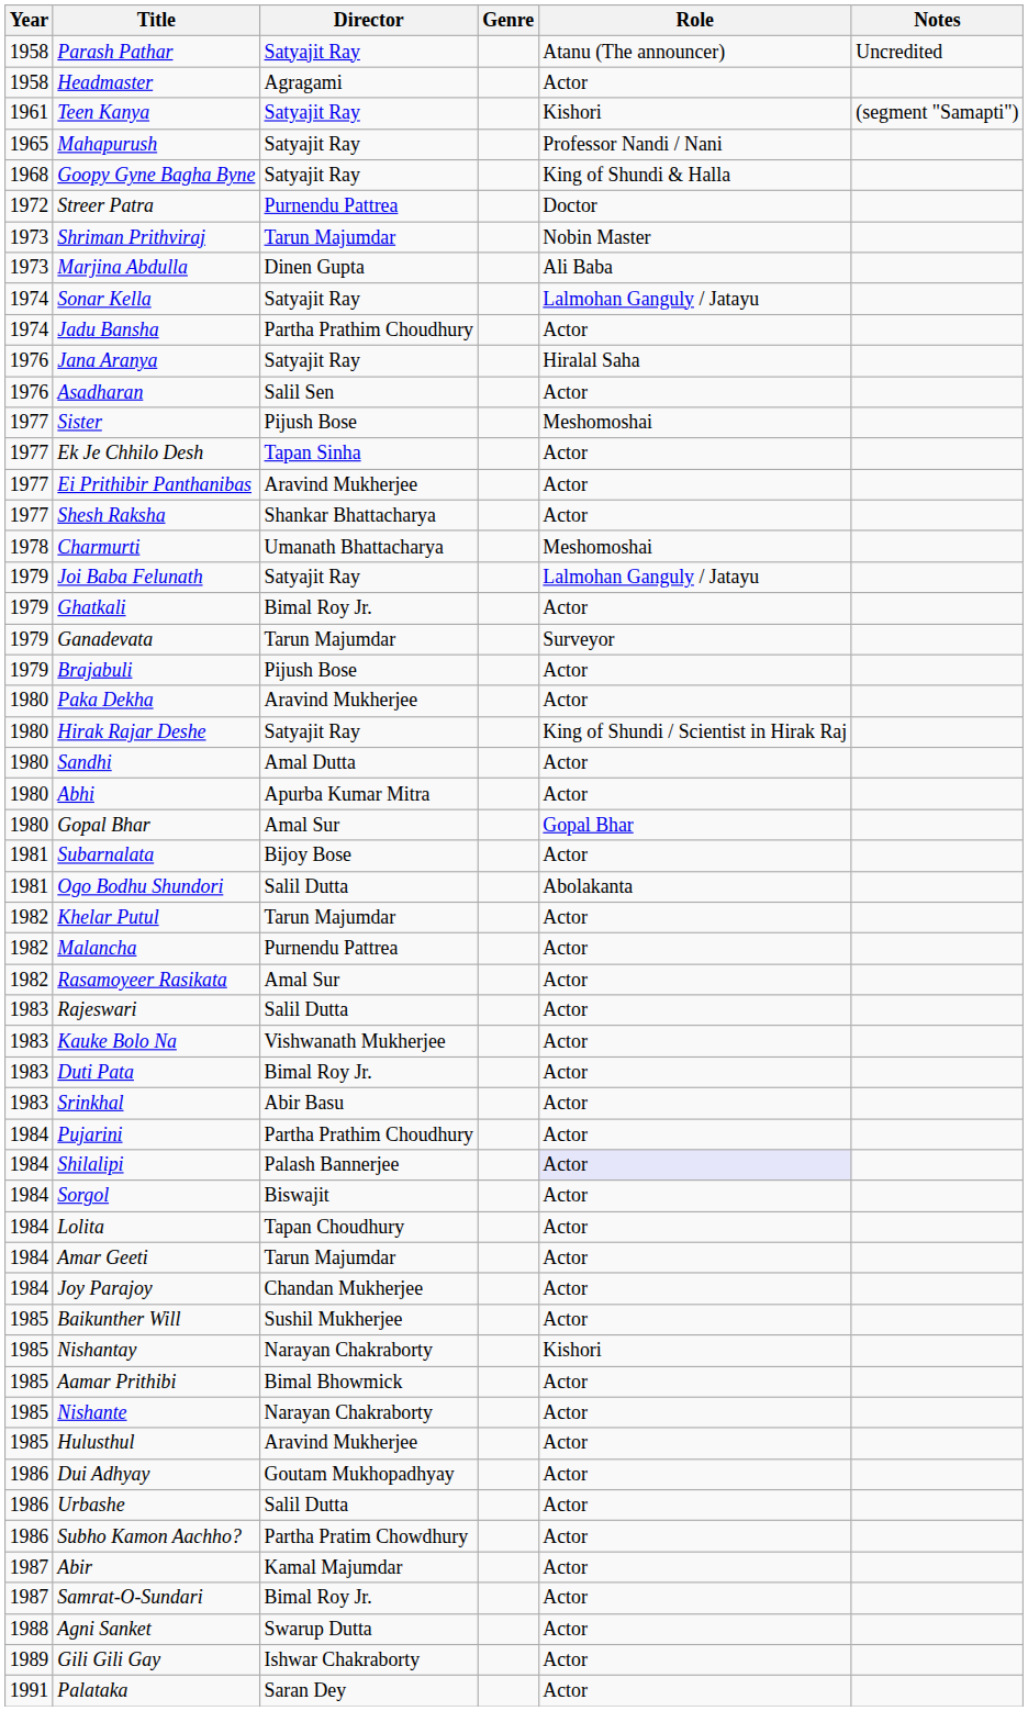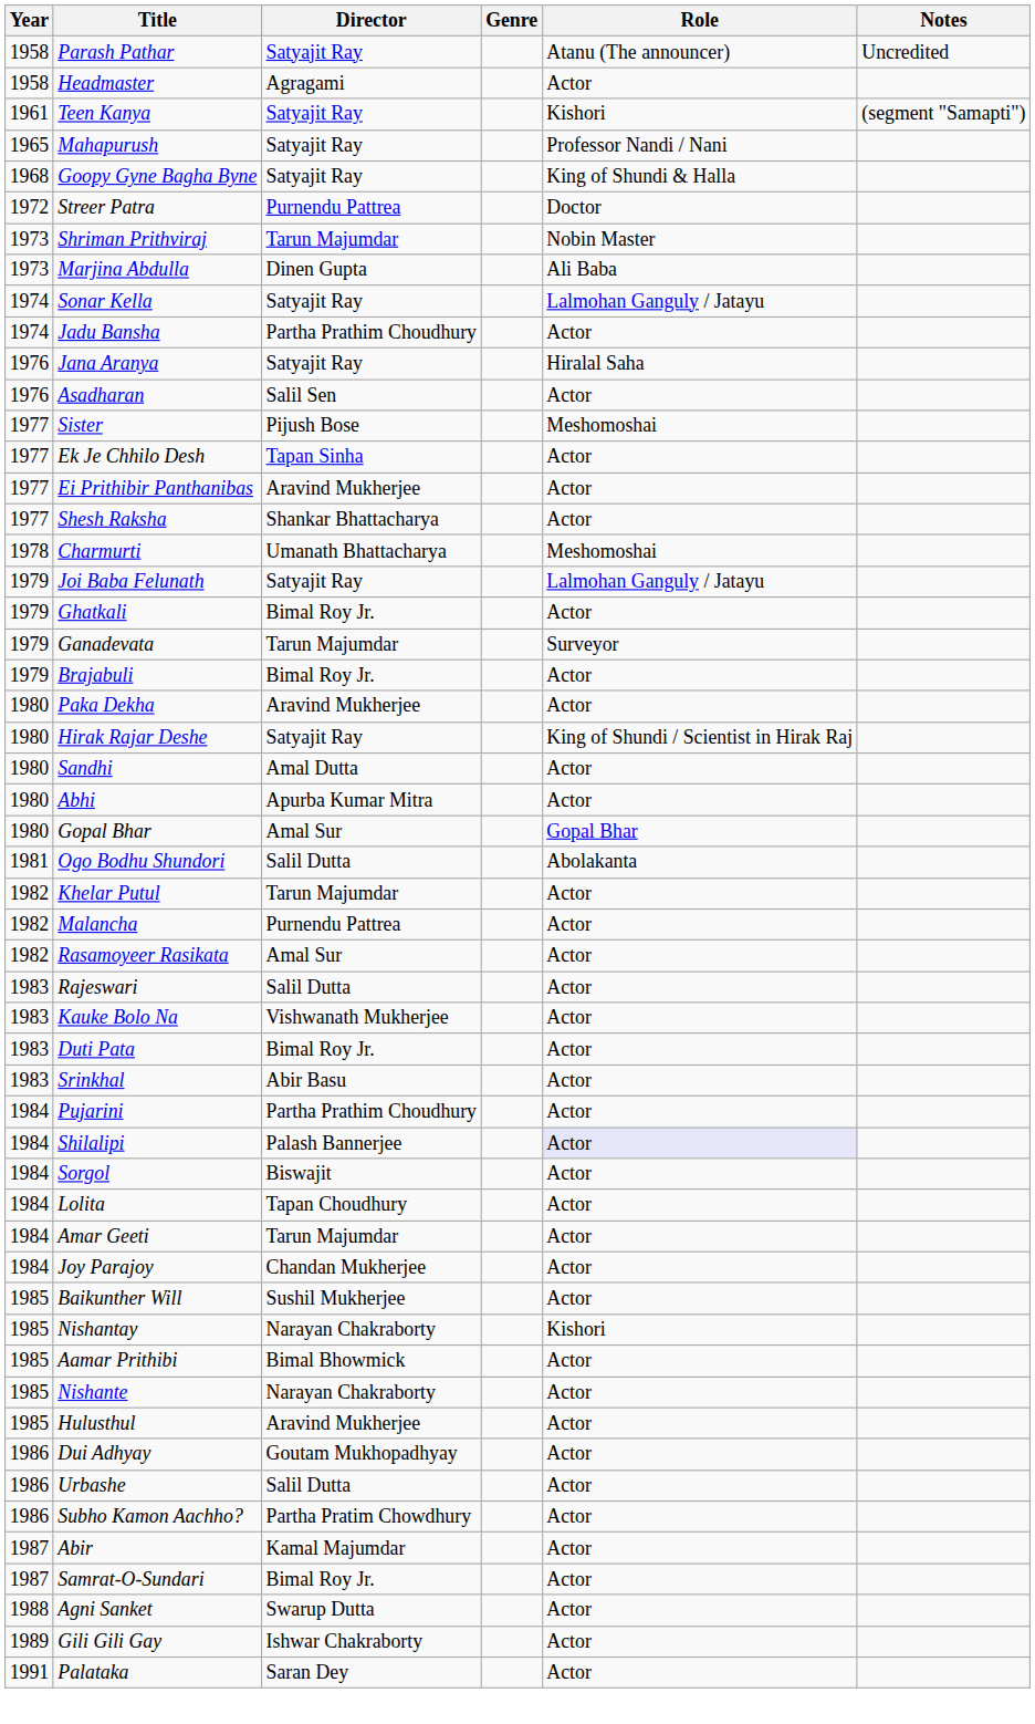 <table class="wikitable sortable">
 <tr>
 <th>Year</th>
 <th>Title</th>
 <th>Director</th>
 <th>Genre</th>
 <th>Role</th>
 <th>Notes</th>
 </tr>
 <tr>
 <td>1958</td>
 <td><em><a href='#'>Parash Pathar</a></em></td>
 <td><a href='#'>Satyajit Ray</a></td>
 <td></td>
 <td>Atanu (The announcer)</td>
 <td>Uncredited</td>
 </tr>
 <tr>
 <td>1958</td>
 <td><em><a href='#'>Headmaster</a></em></td>
 <td>Agragami</td>
 <td></td>
 <td>Actor</td>
 <td></td>
 </tr>
 <tr>
 <td>1961</td>
 <td><em><a href='#'>Teen Kanya</a></em></td>
 <td><a href='#'>Satyajit Ray</a></td>
 <td></td>
 <td>Kishori</td>
 <td>(segment "Samapti")</td>
 </tr>
 <tr>
 <td>1965</td>
 <td><em><a href='#'>Mahapurush</a></em></td>
 <td>Satyajit Ray</td>
 <td></td>
 <td>Professor Nandi / Nani</td>
 <td></td>
 </tr>
 <tr>
 <td>1968</td>
 <td><em><a href='#'>Goopy Gyne Bagha Byne</a></em></td>
 <td>Satyajit Ray</td>
 <td></td>
 <td>King of Shundi   & Halla</td>
 <td></td>
 </tr>
 <tr>
 <td>1972</td>
 <td><em>Streer Patra</em></td>
 <td><a href='#'>Purnendu Pattrea</a></td>
 <td></td>
 <td>Doctor</td>
 <td></td>
 </tr>
 <tr>
 <td>1973</td>
 <td><em><a href='#'>Shriman Prithviraj</a></em></td>
 <td><a href='#'>Tarun Majumdar</a></td>
 <td></td>
 <td>Nobin Master</td>
 <td></td>
 </tr>
 <tr>
 <td>1973</td>
 <td><em><a href='#'>Marjina Abdulla</a></em></td>
 <td>Dinen Gupta</td>
 <td></td>
 <td>Ali Baba</td>
 <td></td>
 </tr>
 <tr>
 <td>1974</td>
 <td><em><a href='#'>Sonar Kella</a></em></td>
 <td>Satyajit Ray</td>
 <td></td>
 <td><a href='#'>Lalmohan Ganguly</a> / Jatayu</td>
 <td></td>
 </tr>
 <tr>
 <td>1974</td>
 <td><em><a href='#'>Jadu Bansha</a></em></td>
 <td>Partha Prathim Choudhury</td>
 <td></td>
 <td>Actor</td>
 <td></td>
 </tr>
 <tr>
 <td>1976</td>
 <td><em><a href='#'>Jana Aranya</a></em></td>
 <td>Satyajit Ray</td>
 <td></td>
 <td>Hiralal Saha</td>
 <td></td>
 </tr>
 <tr>
 <td>1976</td>
 <td><em><a href='#'>Asadharan</a></em></td>
 <td>Salil Sen</td>
 <td></td>
 <td>Actor</td>
 <td></td>
 </tr>
 <tr>
 <td>1977</td>
 <td><em><a href='#'>Sister</a></em></td>
 <td>Pijush Bose</td>
 <td></td>
 <td>Meshomoshai</td>
 <td></td>
 </tr>
 <tr>
 <td>1977</td>
 <td><em>Ek Je Chhilo Desh</em></td>
 <td><a href='#'>Tapan Sinha</a></td>
 <td></td>
 <td>Actor</td>
 <td></td>
 </tr>
 <tr>
 <td>1977</td>
 <td><em><a href='#'>Ei Prithibir Panthanibas</a></em></td>
 <td>Aravind Mukherjee</td>
 <td></td>
 <td>Actor</td>
 <td></td>
 </tr>
 <tr>
 <td>1977</td>
 <td><em><a href='#'>Shesh Raksha</a></em></td>
 <td>Shankar Bhattacharya</td>
 <td></td>
 <td>Actor</td>
 <td></td>
 </tr>
 <tr>
 <td>1978</td>
 <td><em><a href='#'>Charmurti</a></em></td>
 <td>Umanath Bhattacharya</td>
 <td></td>
 <td>Meshomoshai</td>
 <td></td>
 </tr>
 <tr>
 <td>1979</td>
 <td><em><a href='#'>Joi Baba Felunath</a></em></td>
 <td>Satyajit Ray</td>
 <td></td>
 <td><a href='#'>Lalmohan Ganguly</a> / Jatayu</td>
 <td></td>
 </tr>
 <tr>
 <td>1979</td>
 <td><em><a href='#'>Ghatkali</a></em></td>
 <td>Bimal Roy Jr.</td>
 <td></td>
 <td>Actor</td>
 <td></td>
 </tr>
 <tr>
 <td>1979</td>
 <td><em>Ganadevata</em></td>
 <td>Tarun Majumdar</td>
 <td></td>
 <td>Surveyor</td>
 <td></td>
 </tr>
 <tr>
 <td>1979</td>
 <td><em><a href='#'>Brajabuli</a></em></td>
-<td>Pijush Bose</td>
+<td>Bimal Roy Jr.</td>
 <td></td>
 <td>Actor</td>
 <td></td>
 </tr>
 <tr>
 <td>1980</td>
 <td><em><a href='#'>Paka Dekha</a></em></td>
 <td>Aravind Mukherjee</td>
 <td></td>
 <td>Actor</td>
 <td></td>
 </tr>
 <tr>
 <td>1980</td>
 <td><em><a href='#'>Hirak Rajar Deshe</a></em></td>
 <td>Satyajit Ray</td>
 <td></td>
 <td>King of Shundi / Scientist in Hirak Raj</td>
 <td></td>
 </tr>
 <tr>
 <td>1980</td>
 <td><em><a href='#'>Sandhi</a></em></td>
 <td>Amal Dutta</td>
 <td></td>
 <td>Actor</td>
 <td></td>
 </tr>
 <tr>
 <td>1980</td>
 <td><em><a href='#'>Abhi</a></em></td>
 <td>Apurba Kumar Mitra</td>
 <td></td>
 <td>Actor</td>
 <td></td>
 </tr>
 <tr>
 <td>1980</td>
 <td><em>Gopal Bhar</em></td>
 <td>Amal Sur</td>
 <td></td>
 <td><a href='#'>Gopal Bhar</a></td>
-<td></td>
-</tr>
-<tr>
-<td>1981</td>
-<td><em><a href='#'>Subarnalata</a></em></td>
-<td>Bijoy Bose</td>
-<td></td>
-<td>Actor</td>
 <td></td>
 </tr>
 <tr>
 <td>1981</td>
 <td><em><a href='#'>Ogo Bodhu Shundori</a></em></td>
 <td>Salil Dutta</td>
 <td></td>
 <td>Abolakanta</td>
 <td></td>
 </tr>
 <tr>
 <td>1982</td>
 <td><em><a href='#'>Khelar Putul</a></em></td>
 <td>Tarun Majumdar</td>
 <td></td>
 <td>Actor</td>
 <td></td>
 </tr>
 <tr>
 <td>1982</td>
 <td><em><a href='#'>Malancha</a></em></td>
 <td>Purnendu Pattrea</td>
 <td></td>
 <td>Actor</td>
 <td></td>
 </tr>
 <tr>
 <td>1982</td>
 <td><em><a href='#'>Rasamoyeer Rasikata</a></em></td>
 <td>Amal Sur</td>
 <td></td>
 <td>Actor</td>
 <td></td>
 </tr>
 <tr>
 <td>1983</td>
 <td><em>Rajeswari</em></td>
 <td>Salil Dutta</td>
 <td></td>
 <td>Actor</td>
 <td></td>
 </tr>
 <tr>
 <td>1983</td>
 <td><em><a href='#'>Kauke Bolo Na</a></em></td>
 <td>Vishwanath Mukherjee</td>
 <td></td>
 <td>Actor</td>
 <td></td>
 </tr>
 <tr>
 <td>1983</td>
 <td><em><a href='#'>Duti Pata</a></em></td>
 <td>Bimal Roy Jr.</td>
 <td></td>
 <td>Actor</td>
 <td></td>
 </tr>
 <tr>
 <td>1983</td>
 <td><em><a href='#'>Srinkhal</a></em></td>
 <td>Abir Basu</td>
 <td></td>
 <td>Actor</td>
 <td></td>
 </tr>
 <tr>
 <td>1984</td>
 <td><em><a href='#'>Pujarini</a></em></td>
 <td>Partha Prathim Choudhury</td>
 <td></td>
 <td>Actor</td>
 <td></td>
 </tr>
 <tr>
 <td>1984</td>
 <td><em><a href='#'>Shilalipi</a></em></td>
 <td>Palash Bannerjee</td>
 <td></td>
 <td style="background: lavender;">Actor</td>
 <td></td>
 </tr>
 <tr>
 <td>1984</td>
 <td><em><a href='#'>Sorgol</a></em></td>
 <td>Biswajit</td>
 <td></td>
 <td>Actor</td>
 <td></td>
 </tr>
 <tr>
 <td>1984</td>
 <td><em>Lolita</em></td>
 <td>Tapan Choudhury</td>
 <td></td>
 <td>Actor</td>
 <td></td>
 </tr>
 <tr>
 <td>1984</td>
 <td><em>Amar Geeti</em></td>
 <td>Tarun Majumdar</td>
 <td></td>
 <td>Actor</td>
 <td></td>
 </tr>
 <tr>
 <td>1984</td>
 <td><em>Joy Parajoy</em></td>
 <td>Chandan Mukherjee</td>
 <td></td>
 <td>Actor</td>
 <td></td>
 </tr>
 <tr>
 <td>1985</td>
 <td><em>Baikunther Will</em></td>
 <td>Sushil Mukherjee</td>
 <td></td>
 <td>Actor</td>
 <td></td>
 </tr>
 <tr>
 <td>1985</td>
 <td><em>Nishantay</em></td>
 <td>Narayan Chakraborty</td>
 <td></td>
 <td>Kishori</td>
 <td></td>
 </tr>
 <tr>
 <td>1985</td>
 <td><em>Aamar Prithibi</em></td>
 <td>Bimal Bhowmick</td>
 <td></td>
 <td>Actor</td>
 <td></td>
 </tr>
 <tr>
 <td>1985</td>
 <td><em><a href='#'>Nishante</a></em></td>
 <td>Narayan Chakraborty</td>
 <td></td>
 <td>Actor</td>
 <td></td>
 </tr>
 <tr>
 <td>1985</td>
 <td><em>Hulusthul</em></td>
 <td>Aravind Mukherjee</td>
 <td></td>
 <td>Actor</td>
 <td></td>
 </tr>
 <tr>
 <td>1986</td>
 <td><em>Dui Adhyay</em></td>
 <td>Goutam Mukhopadhyay</td>
 <td></td>
 <td>Actor</td>
 <td></td>
 </tr>
 <tr>
 <td>1986</td>
 <td><em>Urbashe</em></td>
 <td>Salil Dutta</td>
 <td></td>
 <td>Actor</td>
 <td></td>
 </tr>
 <tr>
 <td>1986</td>
 <td><em>Subho Kamon Aachho?</em></td>
 <td>Partha Pratim Chowdhury</td>
 <td></td>
 <td>Actor</td>
 <td></td>
 </tr>
 <tr>
 <td>1987</td>
 <td><em>Abir</em></td>
 <td>Kamal Majumdar</td>
 <td></td>
 <td>Actor</td>
 <td></td>
 </tr>
 <tr>
 <td>1987</td>
 <td><em>Samrat-O-Sundari</em></td>
 <td>Bimal Roy Jr.</td>
 <td></td>
 <td>Actor</td>
 <td></td>
 </tr>
 <tr>
 <td>1988</td>
 <td><em>Agni Sanket</em></td>
 <td>Swarup Dutta</td>
 <td></td>
 <td>Actor</td>
 <td></td>
 </tr>
 <tr>
 <td>1989</td>
 <td><em>Gili Gili Gay</em></td>
 <td>Ishwar Chakraborty</td>
 <td></td>
 <td>Actor</td>
 <td></td>
 </tr>
 <tr>
 <td>1991</td>
 <td><em>Palataka</em></td>
 <td>Saran Dey</td>
 <td></td>
 <td>Actor</td>
 <td></td>
 </tr>
 </table>
